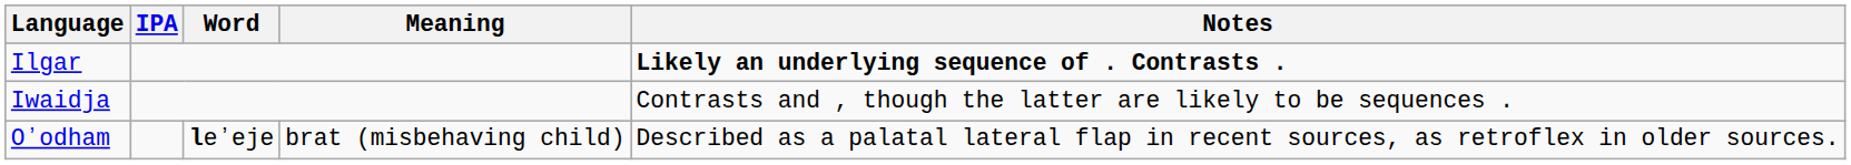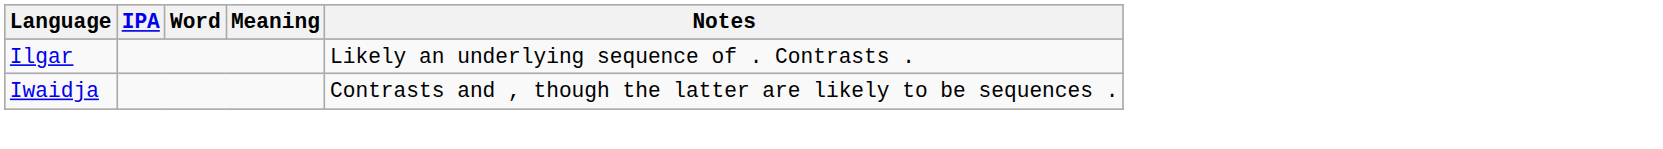 <table class="wikitable">
 <tr>
 <th>Language</th>
 <th><a href='#'>IPA</a></th>
 <th>Word</th>
 <th>Meaning</th>
 <th>Notes</th>
 </tr>
 <tr>
 <td><a href='#'>Ilgar</a></td>
 <td colspan="3"></td>
-<td><strong>Likely an underlying sequence of . Contrasts .</strong></td>
+<td>Likely an underlying sequence of . Contrasts .</td>
 </tr>
 <tr>
 <td><a href='#'>Iwaidja</a></td>
 <td colspan="3"></td>
 <td>Contrasts  and , though the latter are likely to be sequences .</td>
 </tr>
-<tr>
-<td><a href='#'>Oʼodham</a></td>
-<td></td>
-<td><strong>l</strong>eʼeje</td>
-<td>brat (misbehaving child)</td>
-<td>Described as a palatal lateral flap in recent sources, as retroflex in older sources.</td>
-</tr>
 </table>
